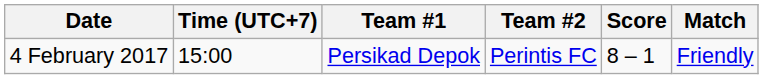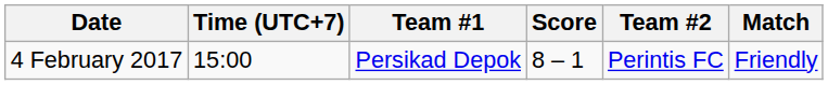 <table class="wikitable">
 <tr>
 <th>Date</th>
 <th>Time (UTC+7)</th>
 <th>Team #1</th>
+<th>Score</th>
 <th>Team #2</th>
-<th>Score</th>
 <th>Match</th>
 </tr>
 <tr>
 <td>4 February 2017</td>
 <td>15:00</td>
 <td><a href='#'>Persikad Depok</a></td>
+<td>8 – 1</td>
 <td><a href='#'>Perintis FC</a></td>
-<td>8 – 1</td>
 <td><a href='#'>Friendly</a></td>
 </tr>
 </table>
